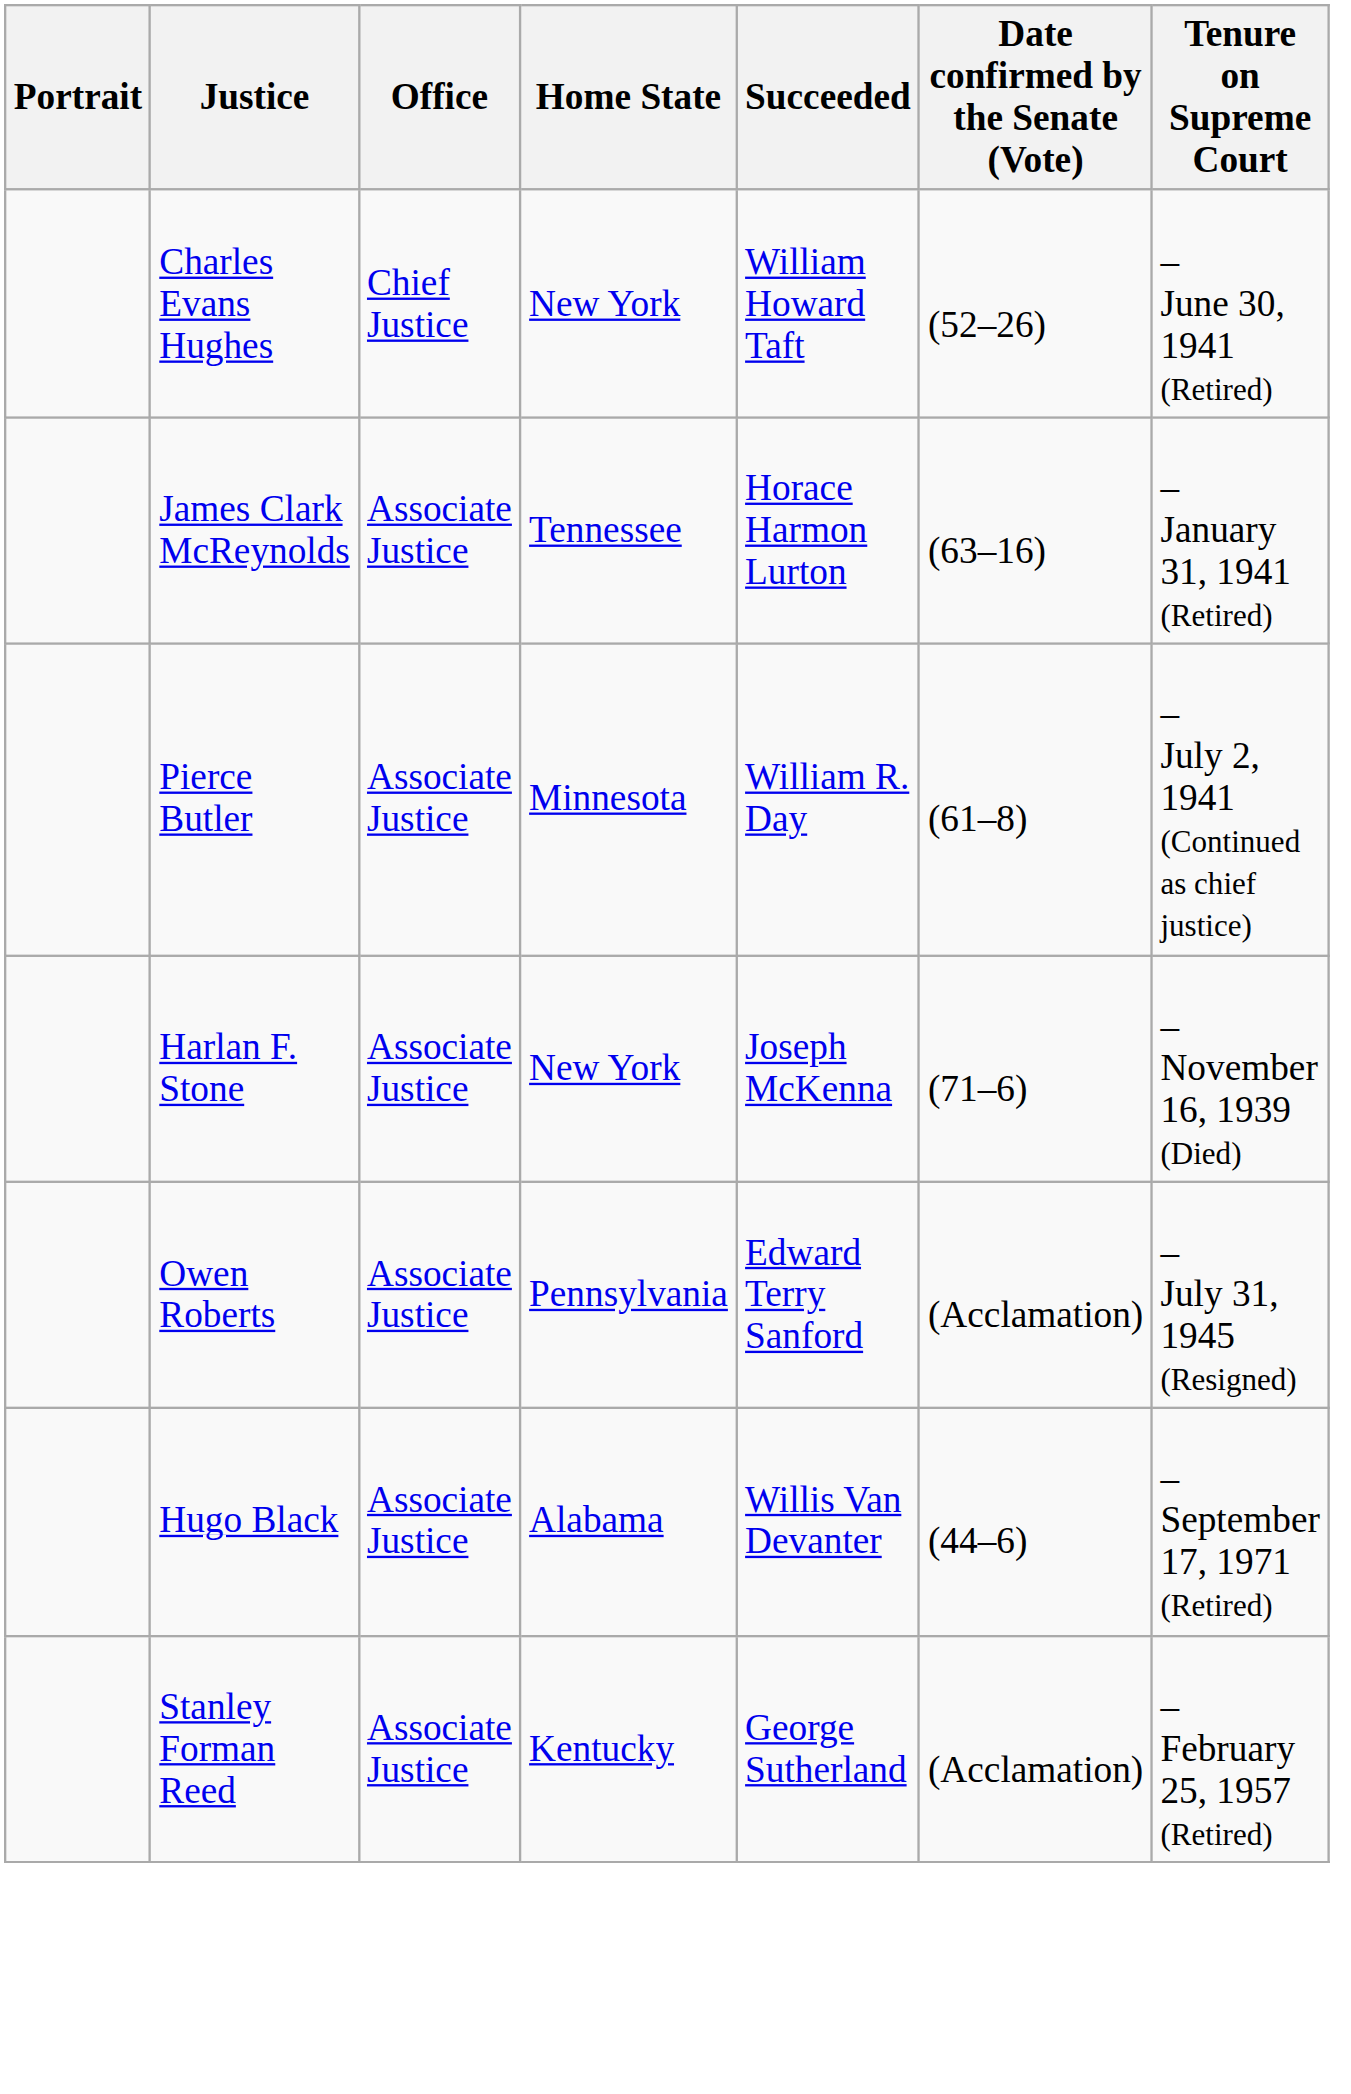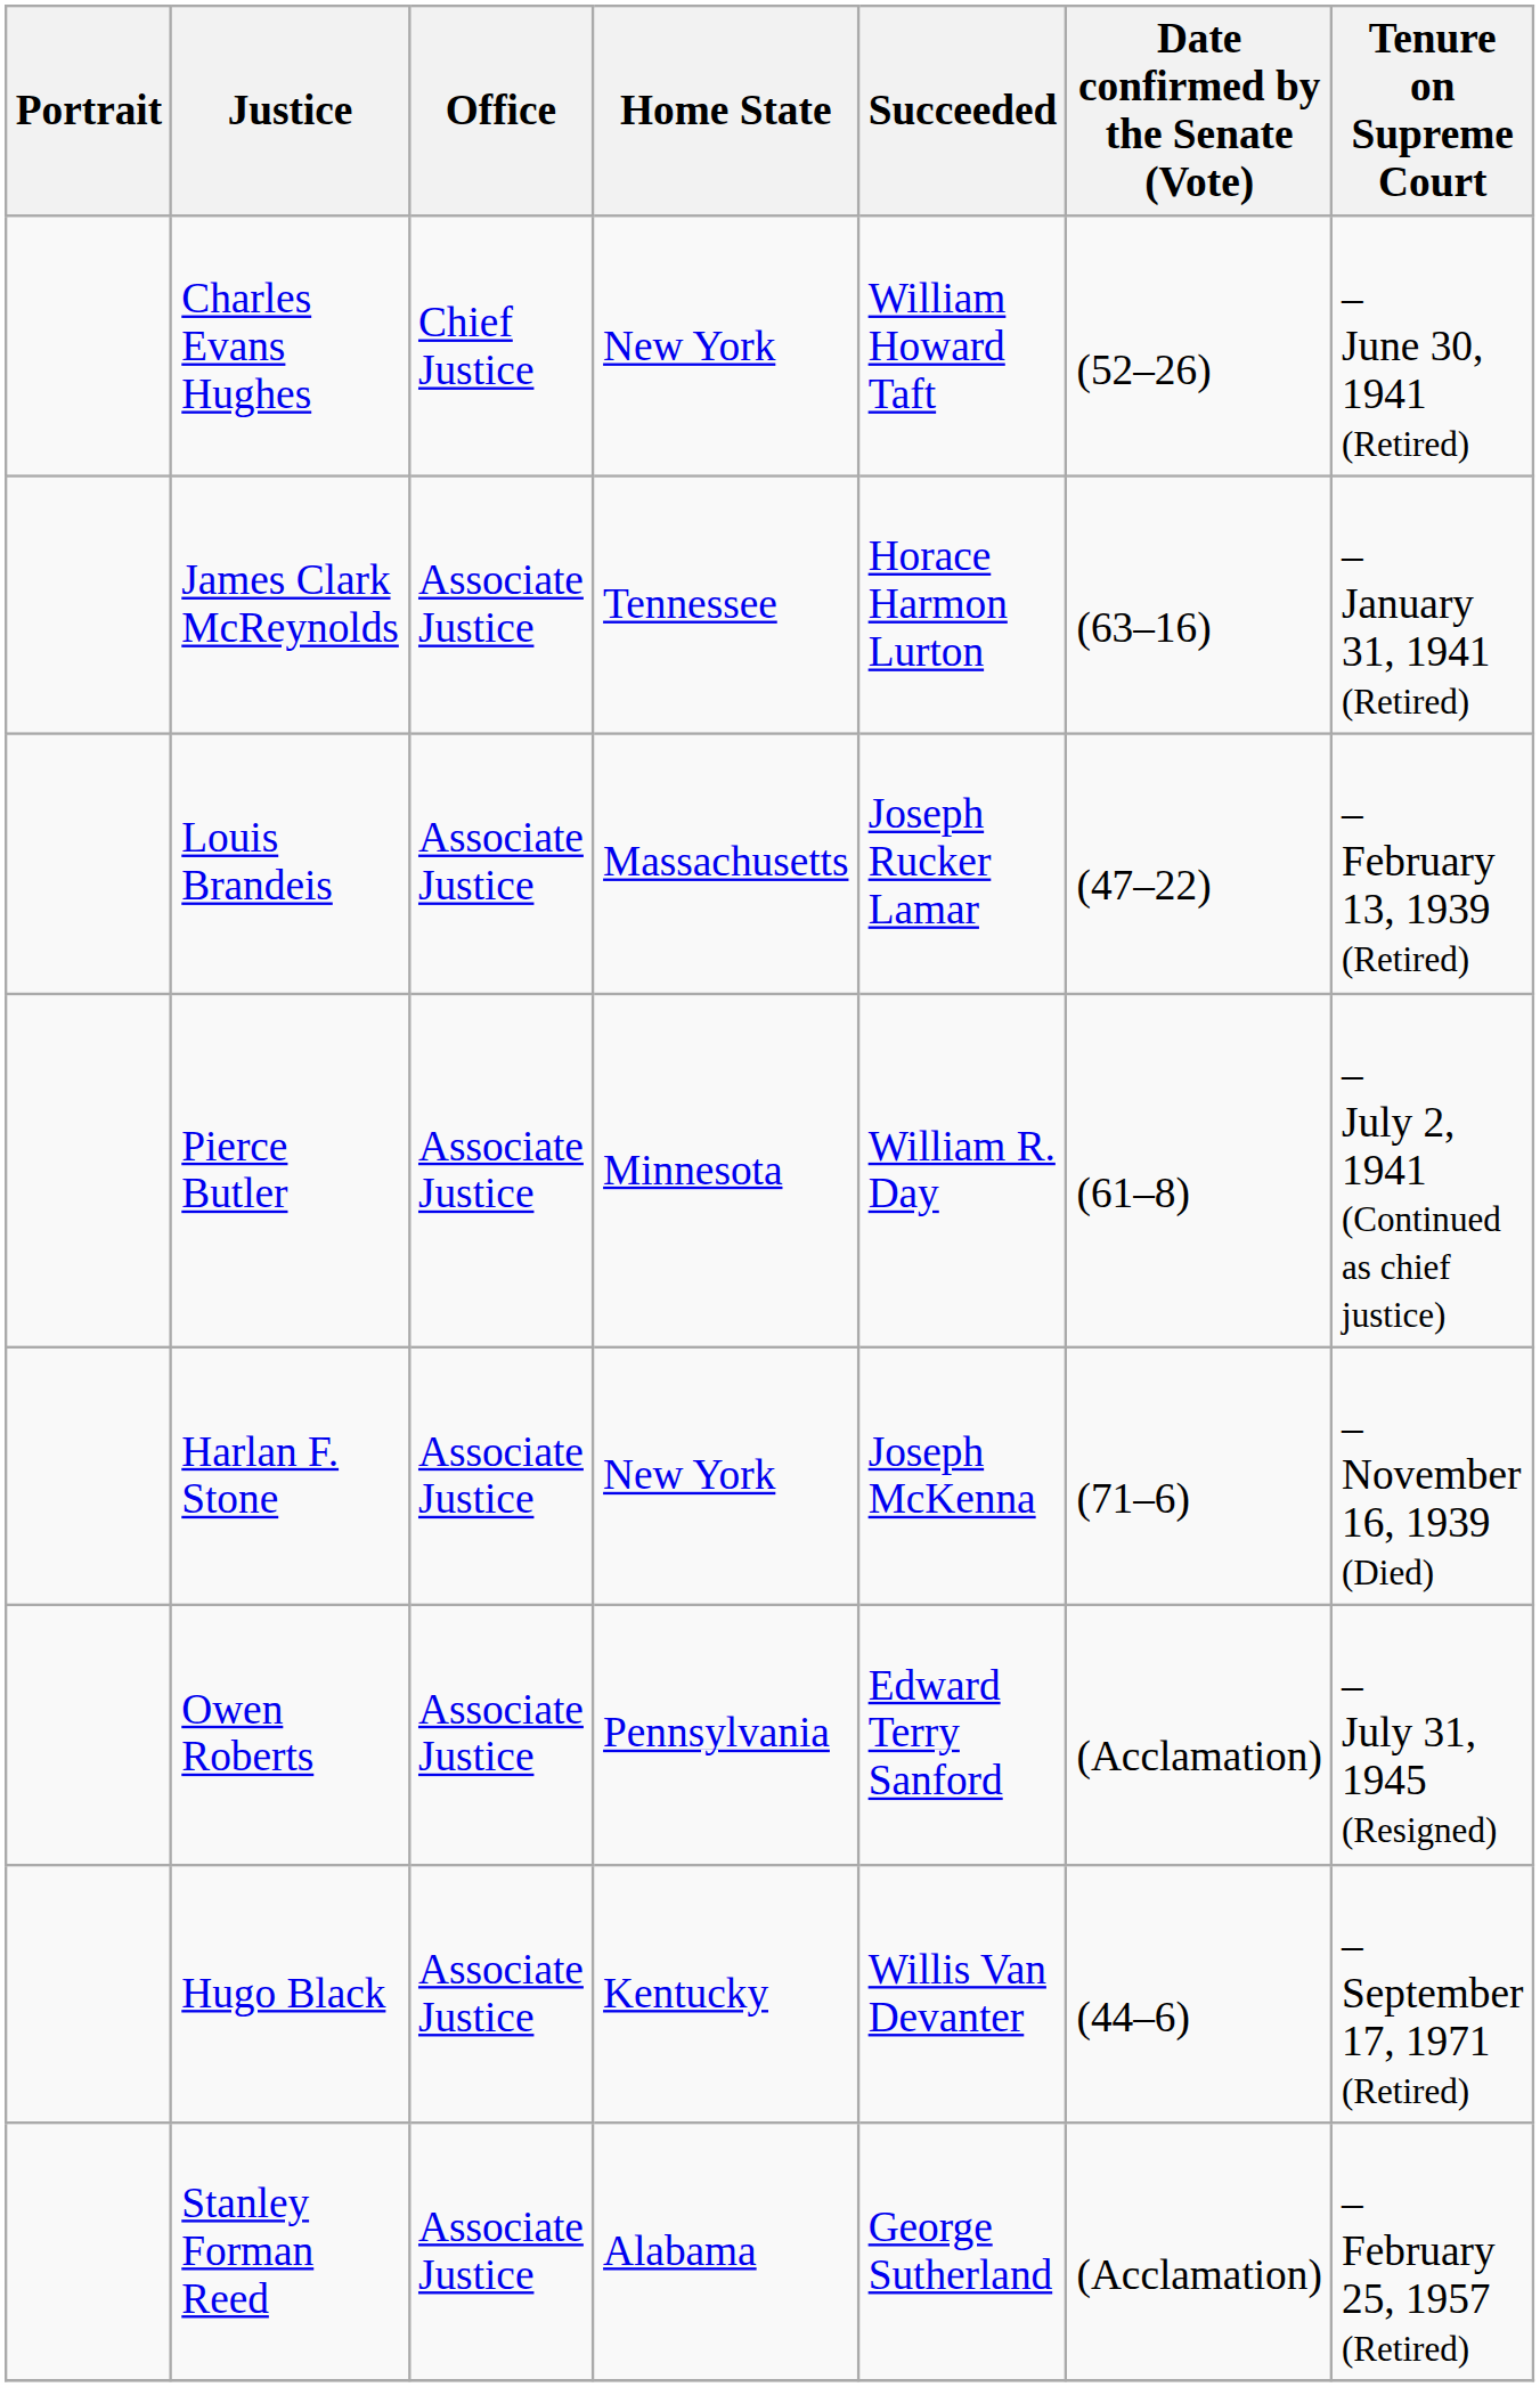 <table class="wikitable sortable">
 <tr>
 <th scope="col" style="width: 10px;">Portrait</th>
 <th scope="col" style="width: 10px;">Justice</th>
 <th scope="col" style="width: 10px;">Office</th>
 <th scope="col" style="width: 10px;">Home State</th>
 <th scope="col" style="width: 10px;">Succeeded</th>
 <th scope="col" style="width: 10px;">Date confirmed by the Senate<br>(Vote)</th>
 <th scope="col" style="width: 10px;">Tenure on Supreme Court</th>
 </tr>
 <tr>
 <td></td>
 <td><a href='#'>Charles Evans Hughes</a></td>
 <td><a href='#'>Chief Justice</a></td>
 <td><a href='#'>New York</a></td>
 <td><a href='#'>William Howard Taft</a></td>
 <td><br>(52–26)</td>
 <td><br>–<br>June 30, 1941<br><small>(Retired)</small></td>
 </tr>
 <tr>
 <td></td>
 <td><a href='#'>James Clark McReynolds</a></td>
 <td><a href='#'>Associate Justice</a></td>
 <td><a href='#'>Tennessee</a></td>
 <td><a href='#'>Horace Harmon Lurton</a></td>
 <td><br>(63–16)</td>
 <td><br>–<br>January 31, 1941<br><small>(Retired)</small></td>
+</tr>
+<tr>
+<td></td>
+<td><a href='#'>Louis Brandeis</a></td>
+<td><a href='#'>Associate Justice</a></td>
+<td><a href='#'>Massachusetts</a></td>
+<td><a href='#'>Joseph Rucker Lamar</a></td>
+<td><br>(47–22)</td>
+<td><br>–<br>February 13, 1939<br><small>(Retired)</small></td>
 </tr>
 <tr>
 <td></td>
 <td><a href='#'>Pierce Butler</a></td>
 <td><a href='#'>Associate Justice</a></td>
 <td><a href='#'>Minnesota</a></td>
 <td><a href='#'>William R. Day</a></td>
 <td><br>(61–8)</td>
 <td><br>–<br>July 2, 1941<br><small>(Continued as chief justice)</small></td>
 </tr>
 <tr>
 <td></td>
 <td><a href='#'>Harlan F. Stone</a></td>
 <td><a href='#'>Associate Justice</a></td>
 <td><a href='#'>New York</a></td>
 <td><a href='#'>Joseph McKenna</a></td>
 <td><br>(71–6)</td>
 <td><br>–<br>November 16, 1939<br><small>(Died)</small></td>
 </tr>
 <tr>
 <td></td>
 <td><a href='#'>Owen Roberts</a></td>
 <td><a href='#'>Associate Justice</a></td>
 <td><a href='#'>Pennsylvania</a></td>
 <td><a href='#'>Edward Terry Sanford</a></td>
 <td><br>(Acclamation)</td>
 <td><br>–<br>July 31, 1945<br><small>(Resigned)</small></td>
 </tr>
 <tr>
 <td></td>
 <td><a href='#'>Hugo Black</a></td>
 <td><a href='#'>Associate Justice</a></td>
-<td><a href='#'>Alabama</a></td>
+<td><a href='#'>Kentucky</a></td>
 <td><a href='#'>Willis Van Devanter</a></td>
 <td><br>(44–6)</td>
 <td><br>–<br>September 17, 1971<br><small>(Retired)</small></td>
 </tr>
 <tr>
 <td></td>
 <td><a href='#'>Stanley Forman Reed</a></td>
 <td><a href='#'>Associate Justice</a></td>
-<td><a href='#'>Kentucky</a></td>
+<td><a href='#'>Alabama</a></td>
 <td><a href='#'>George Sutherland</a></td>
 <td><br>(Acclamation)</td>
 <td><br>–<br>February 25, 1957<br><small>(Retired)</small></td>
 </tr>
 <tr>
 </tr>
 </table>
